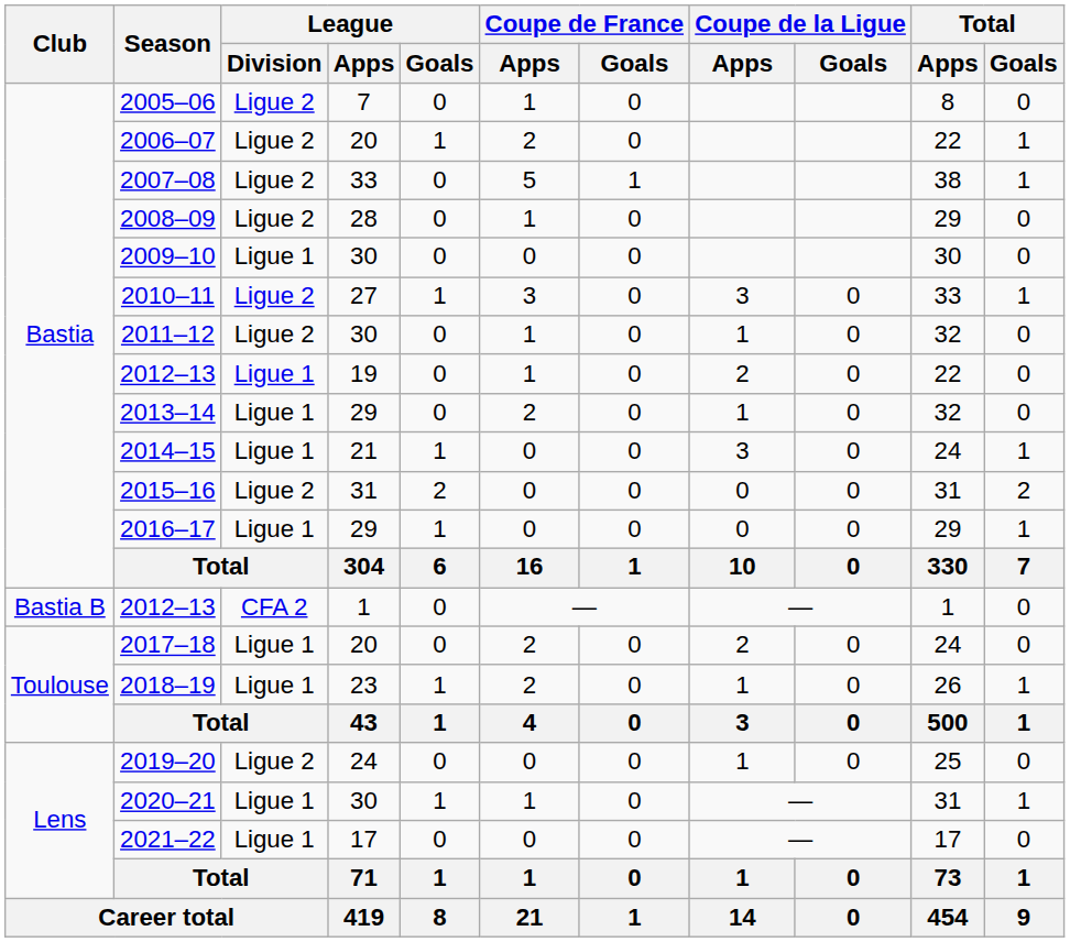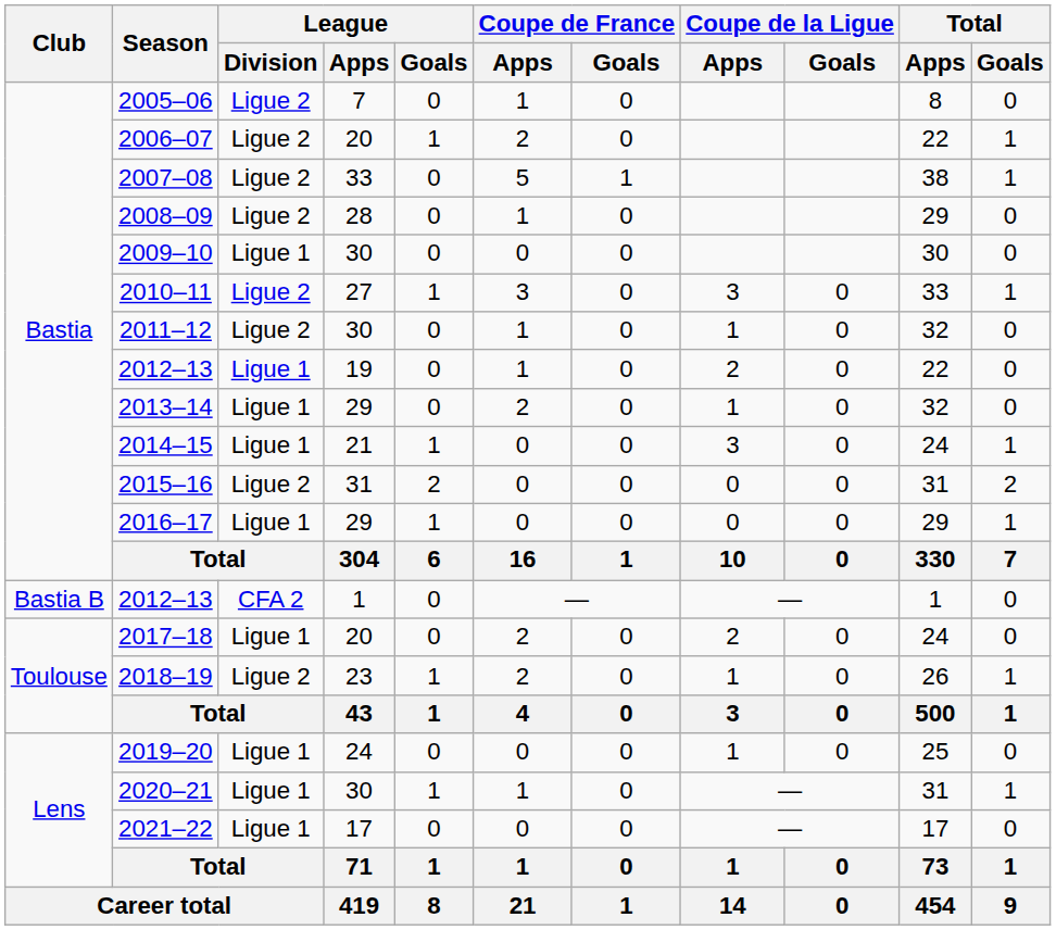 <table class="wikitable" style="text-align: center">
 <tr>
 <th rowspan="2">Club</th>
 <th rowspan="2">Season</th>
 <th colspan="3">League</th>
 <th colspan="2"><a href='#'>Coupe de France</a></th>
 <th colspan="2"><a href='#'>Coupe de la Ligue</a></th>
 <th colspan="2">Total</th>
 </tr>
 <tr>
 <th>Division</th>
 <th>Apps</th>
 <th>Goals</th>
 <th>Apps</th>
 <th>Goals</th>
 <th>Apps</th>
 <th>Goals</th>
 <th>Apps</th>
 <th>Goals</th>
 </tr>
 <tr>
 <td rowspan="13"><a href='#'>Bastia</a></td>
 <td><a href='#'>2005–06</a></td>
 <td><a href='#'>Ligue 2</a></td>
 <td>7</td>
 <td>0</td>
 <td>1</td>
 <td>0</td>
 <td></td>
 <td></td>
 <td>8</td>
 <td>0</td>
 </tr>
 <tr>
 <td><a href='#'>2006–07</a></td>
 <td>Ligue 2</td>
 <td>20</td>
 <td>1</td>
 <td>2</td>
 <td>0</td>
 <td></td>
 <td></td>
 <td>22</td>
 <td>1</td>
 </tr>
 <tr>
 <td><a href='#'>2007–08</a></td>
 <td>Ligue 2</td>
 <td>33</td>
 <td>0</td>
 <td>5</td>
 <td>1</td>
 <td></td>
 <td></td>
 <td>38</td>
 <td>1</td>
 </tr>
 <tr>
 <td><a href='#'>2008–09</a></td>
 <td>Ligue 2</td>
 <td>28</td>
 <td>0</td>
 <td>1</td>
 <td>0</td>
 <td></td>
 <td></td>
 <td>29</td>
 <td>0</td>
 </tr>
 <tr>
 <td><a href='#'>2009–10</a></td>
 <td>Ligue 1</td>
 <td>30</td>
 <td>0</td>
 <td>0</td>
 <td>0</td>
 <td></td>
 <td></td>
 <td>30</td>
 <td>0</td>
 </tr>
 <tr>
 <td><a href='#'>2010–11</a></td>
 <td><a href='#'>Ligue 2</a></td>
 <td>27</td>
 <td>1</td>
 <td>3</td>
 <td>0</td>
 <td>3</td>
 <td>0</td>
 <td>33</td>
 <td>1</td>
 </tr>
 <tr>
 <td><a href='#'>2011–12</a></td>
 <td>Ligue 2</td>
 <td>30</td>
 <td>0</td>
 <td>1</td>
 <td>0</td>
 <td>1</td>
 <td>0</td>
 <td>32</td>
 <td>0</td>
 </tr>
 <tr>
 <td><a href='#'>2012–13</a></td>
 <td><a href='#'>Ligue 1</a></td>
 <td>19</td>
 <td>0</td>
 <td>1</td>
 <td>0</td>
 <td>2</td>
 <td>0</td>
 <td>22</td>
 <td>0</td>
 </tr>
 <tr>
 <td><a href='#'>2013–14</a></td>
 <td>Ligue 1</td>
 <td>29</td>
 <td>0</td>
 <td>2</td>
 <td>0</td>
 <td>1</td>
 <td>0</td>
 <td>32</td>
 <td>0</td>
 </tr>
 <tr>
 <td><a href='#'>2014–15</a></td>
 <td>Ligue 1</td>
 <td>21</td>
 <td>1</td>
 <td>0</td>
 <td>0</td>
 <td>3</td>
 <td>0</td>
 <td>24</td>
 <td>1</td>
 </tr>
 <tr>
 <td><a href='#'>2015–16</a></td>
 <td>Ligue 2</td>
 <td>31</td>
 <td>2</td>
 <td>0</td>
 <td>0</td>
 <td>0</td>
 <td>0</td>
 <td>31</td>
 <td>2</td>
 </tr>
 <tr>
 <td><a href='#'>2016–17</a></td>
 <td>Ligue 1</td>
 <td>29</td>
 <td>1</td>
 <td>0</td>
 <td>0</td>
 <td>0</td>
 <td>0</td>
 <td>29</td>
 <td>1</td>
 </tr>
 <tr>
 <th colspan="2">Total</th>
 <th>304</th>
 <th>6</th>
 <th>16</th>
 <th>1</th>
 <th>10</th>
 <th>0</th>
 <th>330</th>
 <th>7</th>
 </tr>
 <tr>
 <td><a href='#'>Bastia B</a></td>
 <td><a href='#'>2012–13</a></td>
 <td><a href='#'>CFA 2</a></td>
 <td>1</td>
 <td>0</td>
 <td colspan="2">—</td>
 <td colspan="2">—</td>
 <td>1</td>
 <td>0</td>
 </tr>
 <tr>
 <td rowspan="3"><a href='#'>Toulouse</a></td>
 <td><a href='#'>2017–18</a></td>
 <td>Ligue 1</td>
 <td>20</td>
 <td>0</td>
 <td>2</td>
 <td>0</td>
 <td>2</td>
 <td>0</td>
 <td>24</td>
 <td>0</td>
 </tr>
 <tr>
 <td><a href='#'>2018–19</a></td>
-<td>Ligue 1</td>
+<td>Ligue 2</td>
 <td>23</td>
 <td>1</td>
 <td>2</td>
 <td>0</td>
 <td>1</td>
 <td>0</td>
 <td>26</td>
 <td>1</td>
 </tr>
 <tr>
 <th colspan="2">Total</th>
 <th>43</th>
 <th>1</th>
 <th>4</th>
 <th>0</th>
 <th>3</th>
 <th>0</th>
 <th>500</th>
 <th>1</th>
 </tr>
 <tr>
 <td rowspan="4"><a href='#'>Lens</a></td>
 <td><a href='#'>2019–20</a></td>
-<td>Ligue 2</td>
+<td>Ligue 1</td>
 <td>24</td>
 <td>0</td>
 <td>0</td>
 <td>0</td>
 <td>1</td>
 <td>0</td>
 <td>25</td>
 <td>0</td>
 </tr>
 <tr>
 <td><a href='#'>2020–21</a></td>
 <td>Ligue 1</td>
 <td>30</td>
 <td>1</td>
 <td>1</td>
 <td>0</td>
 <td colspan="2">—</td>
 <td>31</td>
 <td>1</td>
 </tr>
 <tr>
 <td><a href='#'>2021–22</a></td>
 <td>Ligue 1</td>
 <td>17</td>
 <td>0</td>
 <td>0</td>
 <td>0</td>
 <td colspan="2">—</td>
 <td>17</td>
 <td>0</td>
 </tr>
 <tr>
 <th colspan="2">Total</th>
 <th>71</th>
 <th>1</th>
 <th>1</th>
 <th>0</th>
 <th>1</th>
 <th>0</th>
 <th>73</th>
 <th>1</th>
 </tr>
 <tr>
 <th colspan="3">Career total</th>
 <th>419</th>
 <th>8</th>
 <th>21</th>
 <th>1</th>
 <th>14</th>
 <th>0</th>
 <th>454</th>
 <th>9</th>
 </tr>
 </table>
